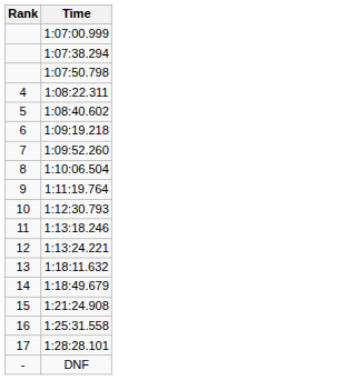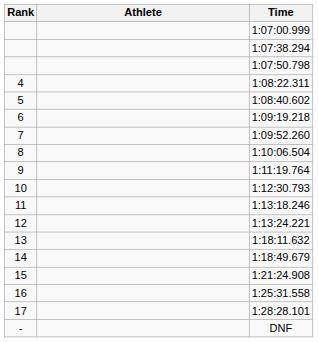 <table class=wikitable style="text-align:center">
 <tr>
 <th width=40>Rank</th>
+<th width=300>Athlete</th>
 <th width=80>Time</th>
 </tr>
 <tr>
 <td></td>
+<td style="text-align:left"></td>
 <td>1:07:00.999</td>
 </tr>
 <tr>
 <td></td>
+<td style="text-align:left"></td>
 <td>1:07:38.294</td>
 </tr>
 <tr>
 <td></td>
+<td style="text-align:left"></td>
 <td>1:07:50.798</td>
 </tr>
 <tr>
 <td>4</td>
+<td style="text-align:left"></td>
 <td>1:08:22.311</td>
 </tr>
 <tr>
 <td>5</td>
+<td style="text-align:left"></td>
 <td>1:08:40.602</td>
 </tr>
 <tr>
 <td>6</td>
+<td style="text-align:left"></td>
 <td>1:09:19.218</td>
 </tr>
 <tr>
 <td>7</td>
+<td style="text-align:left"></td>
 <td>1:09:52.260</td>
 </tr>
 <tr>
 <td>8</td>
+<td style="text-align:left"></td>
 <td>1:10:06.504</td>
 </tr>
 <tr>
 <td>9</td>
+<td style="text-align:left"></td>
 <td>1:11:19.764</td>
 </tr>
 <tr>
 <td>10</td>
+<td style="text-align:left"></td>
 <td>1:12:30.793</td>
 </tr>
 <tr>
 <td>11</td>
+<td style="text-align:left"></td>
 <td>1:13:18.246</td>
 </tr>
 <tr>
 <td>12</td>
+<td style="text-align:left"></td>
 <td>1:13:24.221</td>
 </tr>
 <tr>
 <td>13</td>
+<td style="text-align:left"></td>
 <td>1:18:11.632</td>
 </tr>
 <tr>
 <td>14</td>
+<td style="text-align:left"></td>
 <td>1:18:49.679</td>
 </tr>
 <tr>
 <td>15</td>
+<td style="text-align:left"></td>
 <td>1:21:24.908</td>
 </tr>
 <tr>
 <td>16</td>
+<td style="text-align:left"></td>
 <td>1:25:31.558</td>
 </tr>
 <tr>
 <td>17</td>
+<td style="text-align:left"></td>
 <td>1:28:28.101</td>
 </tr>
 <tr>
 <td>-</td>
+<td style="text-align:left"></td>
 <td>DNF</td>
 </tr>
 </table>
